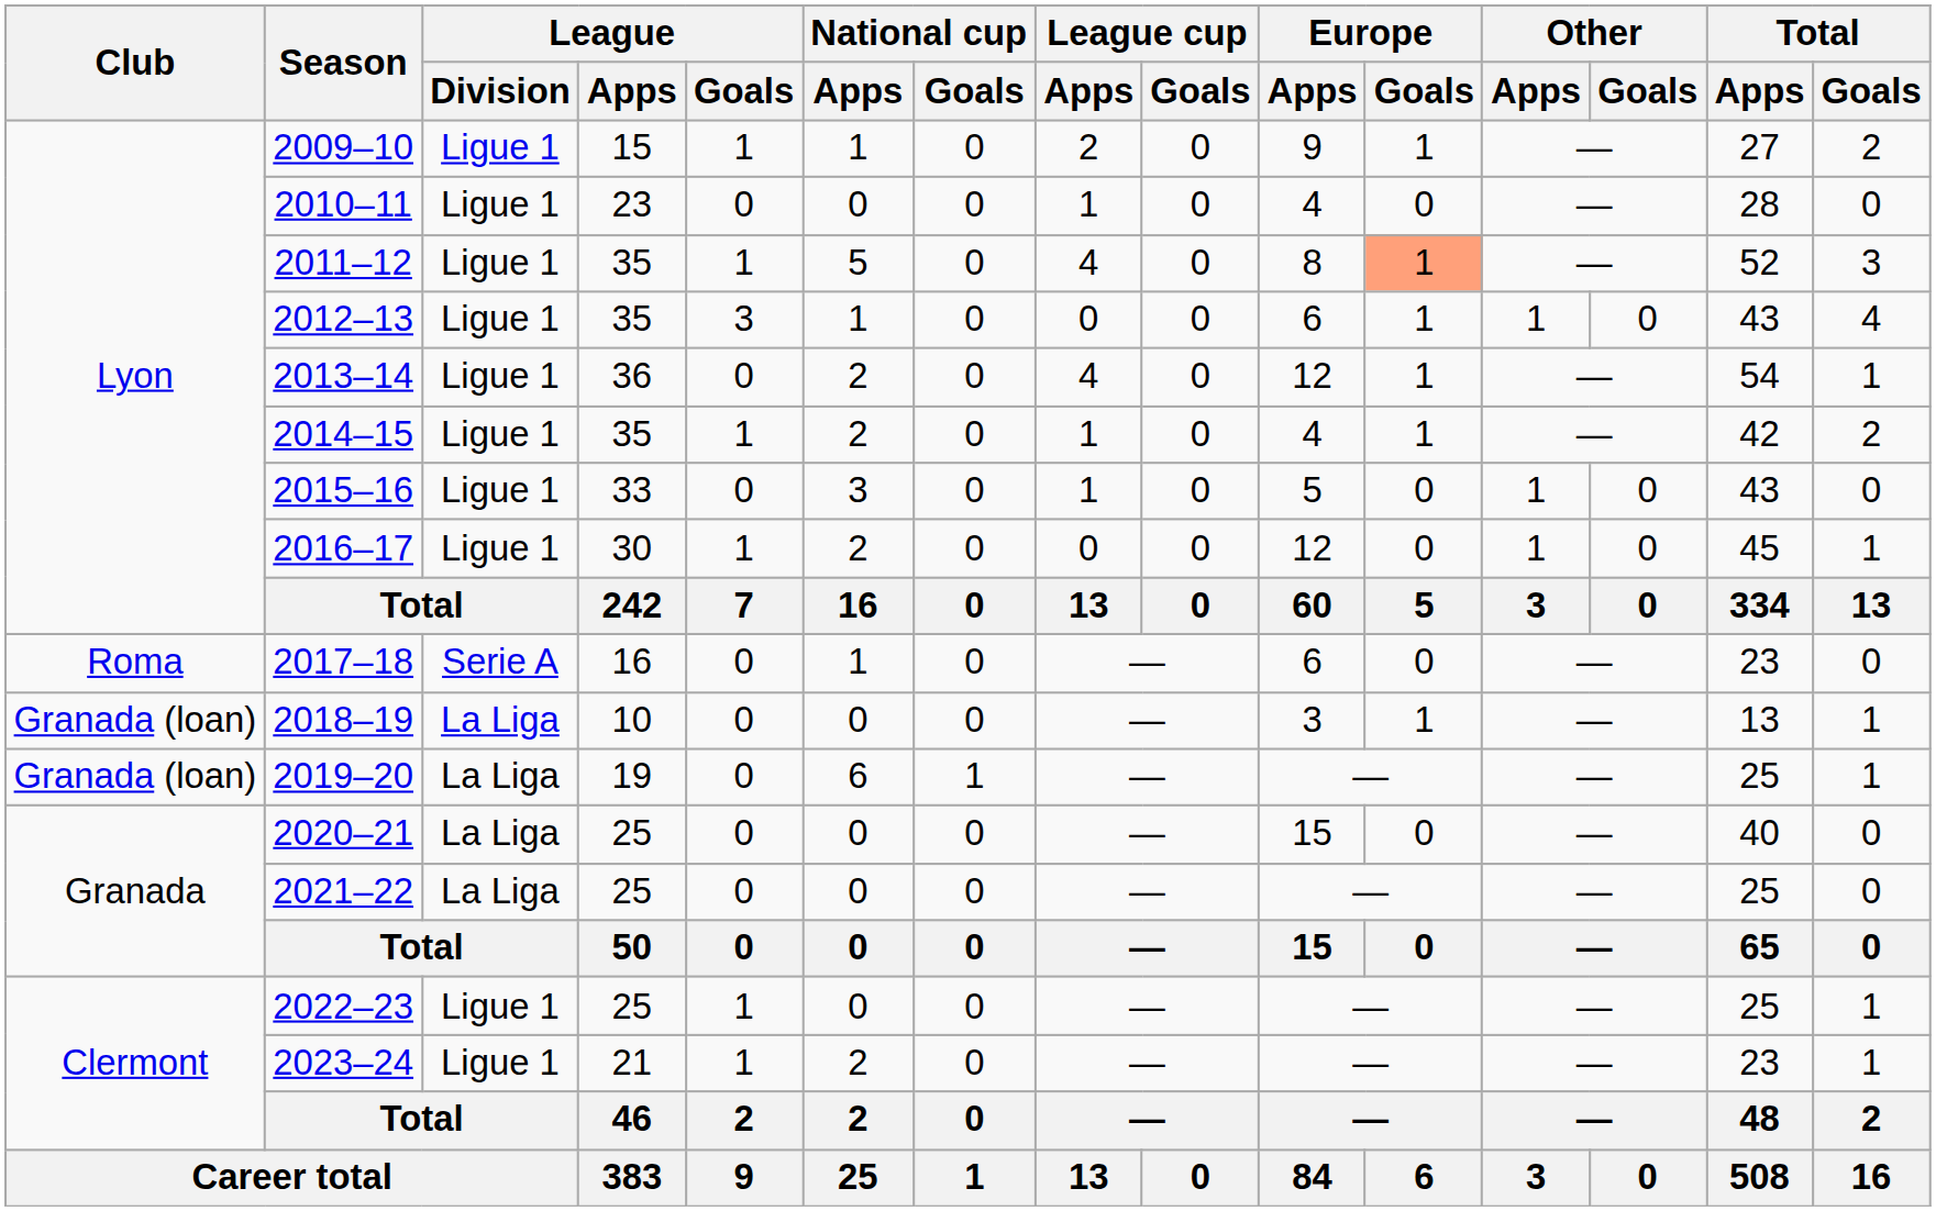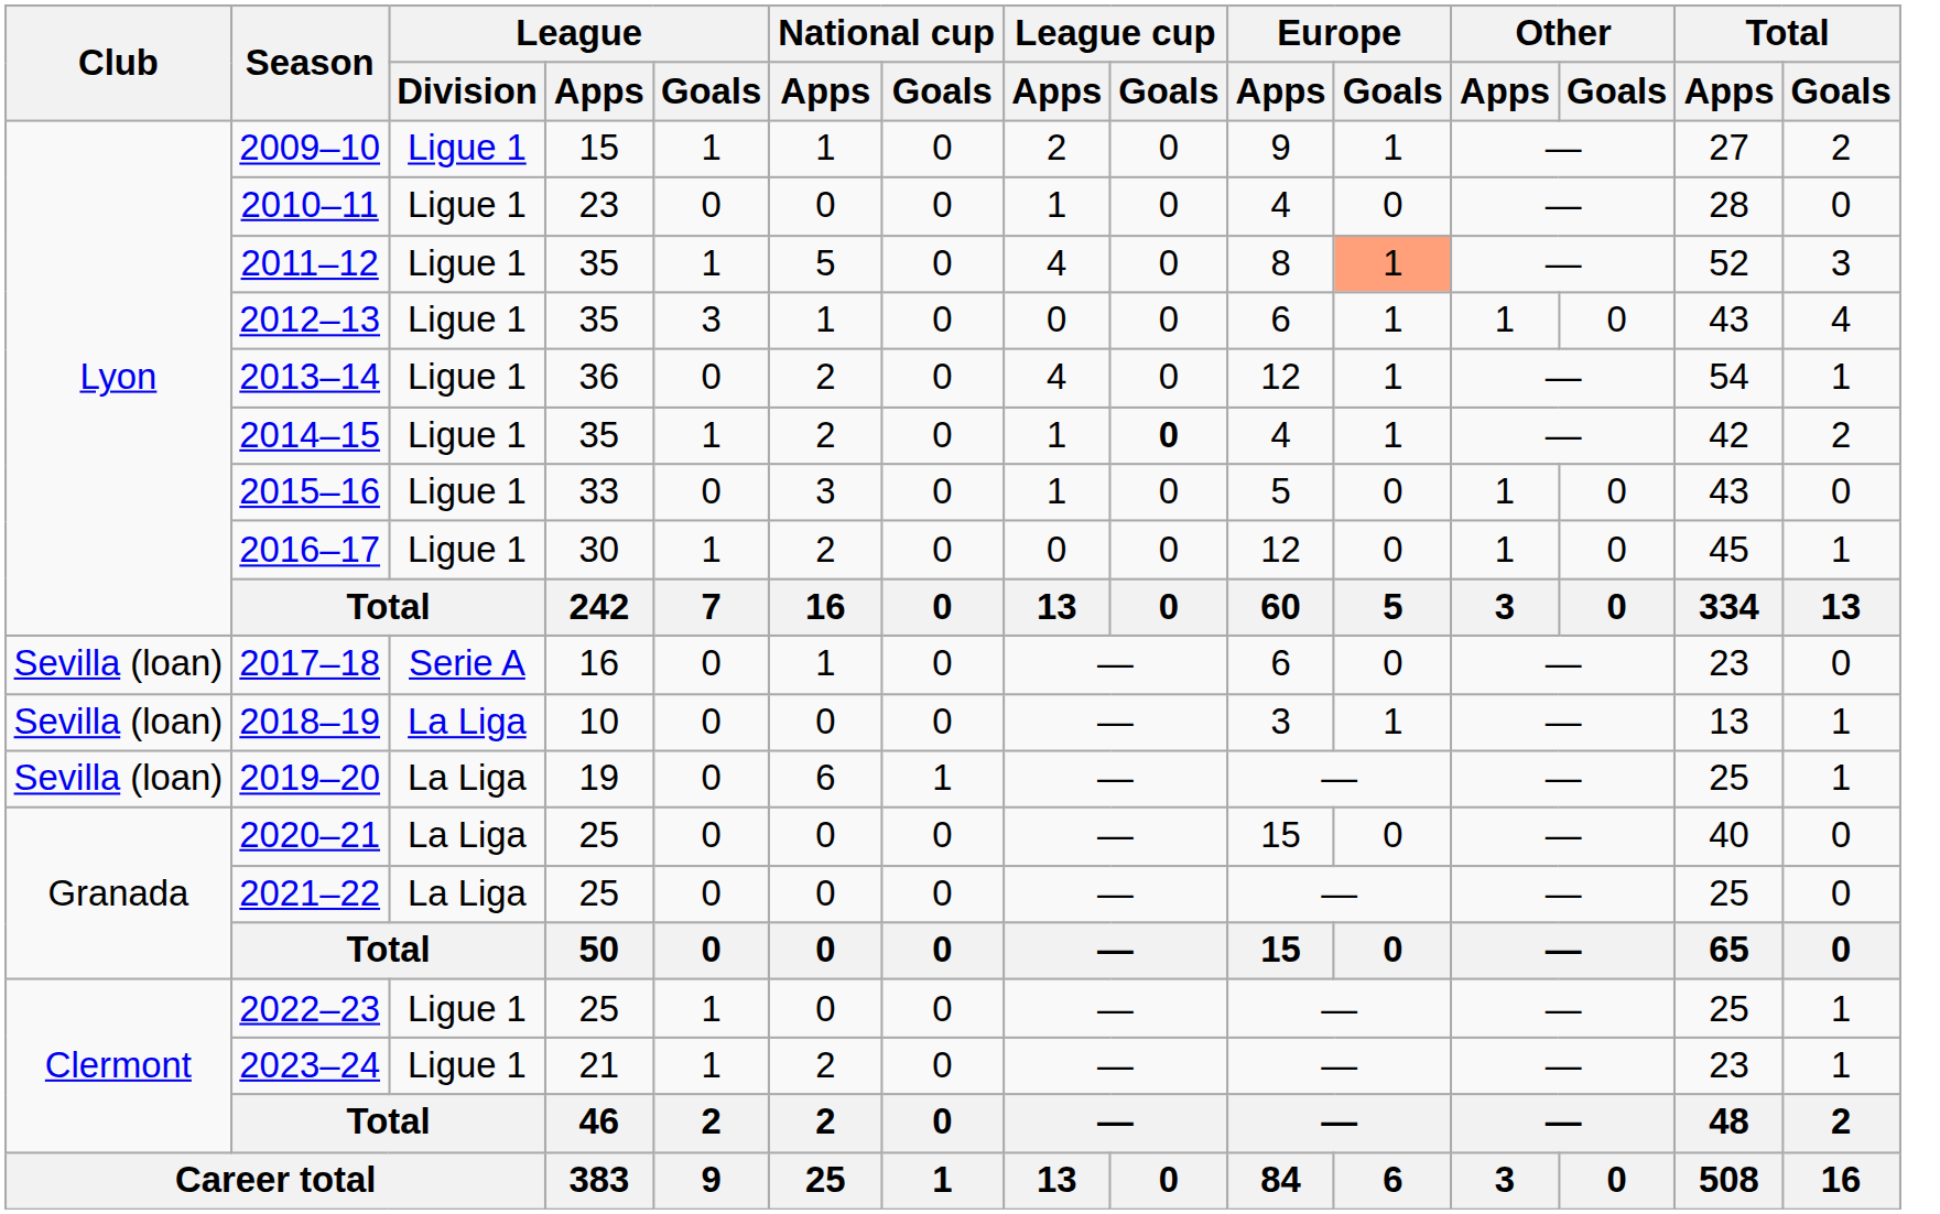 <table class="wikitable" style="text-align:center">
 <tr>
 <th rowspan="2">Club</th>
 <th rowspan="2">Season</th>
 <th colspan="3">League</th>
 <th colspan="2">National cup</th>
 <th colspan="2">League cup</th>
 <th colspan="2">Europe</th>
 <th colspan="2">Other</th>
 <th colspan="2">Total</th>
 </tr>
 <tr>
 <th>Division</th>
 <th>Apps</th>
 <th>Goals</th>
 <th>Apps</th>
 <th>Goals</th>
 <th>Apps</th>
 <th>Goals</th>
 <th>Apps</th>
 <th>Goals</th>
 <th>Apps</th>
 <th>Goals</th>
 <th>Apps</th>
 <th>Goals</th>
 </tr>
 <tr>
 <td rowspan="9"><a href='#'>Lyon</a></td>
 <td><a href='#'>2009–10</a></td>
 <td><a href='#'>Ligue 1</a></td>
 <td>15</td>
 <td>1</td>
 <td>1</td>
 <td>0</td>
 <td>2</td>
 <td>0</td>
 <td>9</td>
 <td>1</td>
 <td colspan="2">—</td>
 <td>27</td>
 <td>2</td>
 </tr>
 <tr>
 <td><a href='#'>2010–11</a></td>
 <td>Ligue 1</td>
 <td>23</td>
 <td>0</td>
 <td>0</td>
 <td>0</td>
 <td>1</td>
 <td>0</td>
 <td>4</td>
 <td>0</td>
 <td colspan="2">—</td>
 <td>28</td>
 <td>0</td>
 </tr>
 <tr>
 <td><a href='#'>2011–12</a></td>
 <td>Ligue 1</td>
 <td>35</td>
 <td>1</td>
 <td>5</td>
 <td>0</td>
 <td>4</td>
 <td>0</td>
 <td>8</td>
 <td style="background: lightsalmon;">1</td>
 <td colspan="2">—</td>
 <td>52</td>
 <td>3</td>
 </tr>
 <tr>
 <td><a href='#'>2012–13</a></td>
 <td>Ligue 1</td>
 <td>35</td>
 <td>3</td>
 <td>1</td>
 <td>0</td>
 <td>0</td>
 <td>0</td>
 <td>6</td>
 <td>1</td>
 <td>1</td>
 <td>0</td>
 <td>43</td>
 <td>4</td>
 </tr>
 <tr>
 <td><a href='#'>2013–14</a></td>
 <td>Ligue 1</td>
 <td>36</td>
 <td>0</td>
 <td>2</td>
 <td>0</td>
 <td>4</td>
 <td>0</td>
 <td>12</td>
 <td>1</td>
 <td colspan="2">—</td>
 <td>54</td>
 <td>1</td>
 </tr>
 <tr>
 <td><a href='#'>2014–15</a></td>
 <td>Ligue 1</td>
 <td>35</td>
 <td>1</td>
 <td>2</td>
 <td>0</td>
 <td>1</td>
-<td>0</td>
+<td><strong>0</strong></td>
 <td>4</td>
 <td>1</td>
 <td colspan="2">—</td>
 <td>42</td>
 <td>2</td>
 </tr>
 <tr>
 <td><a href='#'>2015–16</a></td>
 <td>Ligue 1</td>
 <td>33</td>
 <td>0</td>
 <td>3</td>
 <td>0</td>
 <td>1</td>
 <td>0</td>
 <td>5</td>
 <td>0</td>
 <td>1</td>
 <td>0</td>
 <td>43</td>
 <td>0</td>
 </tr>
 <tr>
 <td><a href='#'>2016–17</a></td>
 <td>Ligue 1</td>
 <td>30</td>
 <td>1</td>
 <td>2</td>
 <td>0</td>
 <td>0</td>
 <td>0</td>
 <td>12</td>
 <td>0</td>
 <td>1</td>
 <td>0</td>
 <td>45</td>
 <td>1</td>
 </tr>
 <tr>
 <th colspan="2">Total</th>
 <th>242</th>
 <th>7</th>
 <th>16</th>
 <th>0</th>
 <th>13</th>
 <th>0</th>
 <th>60</th>
 <th>5</th>
 <th>3</th>
 <th>0</th>
 <th>334</th>
 <th>13</th>
 </tr>
 <tr>
-<td><a href='#'>Roma</a></td>
+<td><a href='#'>Sevilla</a> (loan)</td>
 <td><a href='#'>2017–18</a></td>
 <td><a href='#'>Serie A</a></td>
 <td>16</td>
 <td>0</td>
 <td>1</td>
 <td>0</td>
 <td colspan="2">—</td>
 <td>6</td>
 <td>0</td>
 <td colspan="2">—</td>
 <td>23</td>
 <td>0</td>
 </tr>
 <tr>
-<td><a href='#'>Granada</a> (loan)</td>
+<td><a href='#'>Sevilla</a> (loan)</td>
 <td><a href='#'>2018–19</a></td>
 <td><a href='#'>La Liga</a></td>
 <td>10</td>
 <td>0</td>
 <td>0</td>
 <td>0</td>
 <td colspan="2">—</td>
 <td>3</td>
 <td>1</td>
 <td colspan="2">—</td>
 <td>13</td>
 <td>1</td>
 </tr>
 <tr>
-<td><a href='#'>Granada</a> (loan)</td>
+<td><a href='#'>Sevilla</a> (loan)</td>
 <td><a href='#'>2019–20</a></td>
 <td>La Liga</td>
 <td>19</td>
 <td>0</td>
 <td>6</td>
 <td>1</td>
 <td colspan="2">—</td>
 <td colspan="2">—</td>
 <td colspan="2">—</td>
 <td>25</td>
 <td>1</td>
 </tr>
 <tr>
 <td rowspan="3">Granada</td>
 <td><a href='#'>2020–21</a></td>
 <td>La Liga</td>
 <td>25</td>
 <td>0</td>
 <td>0</td>
 <td>0</td>
 <td colspan="2">—</td>
 <td>15</td>
 <td>0</td>
 <td colspan="2">—</td>
 <td>40</td>
 <td>0</td>
 </tr>
 <tr>
 <td><a href='#'>2021–22</a></td>
 <td>La Liga</td>
 <td>25</td>
 <td>0</td>
 <td>0</td>
 <td>0</td>
 <td colspan="2">—</td>
 <td colspan="2">—</td>
 <td colspan="2">—</td>
 <td>25</td>
 <td>0</td>
 </tr>
 <tr>
 <th colspan="2">Total</th>
 <th>50</th>
 <th>0</th>
 <th>0</th>
 <th>0</th>
 <th colspan="2">—</th>
 <th>15</th>
 <th>0</th>
 <th colspan="2">—</th>
 <th>65</th>
 <th>0</th>
 </tr>
 <tr>
 <td rowspan="3"><a href='#'>Clermont</a></td>
 <td><a href='#'>2022–23</a></td>
 <td>Ligue 1</td>
 <td>25</td>
 <td>1</td>
 <td>0</td>
 <td>0</td>
 <td colspan="2">—</td>
 <td colspan="2">—</td>
 <td colspan="2">—</td>
 <td>25</td>
 <td>1</td>
 </tr>
 <tr>
 <td><a href='#'>2023–24</a></td>
 <td>Ligue 1</td>
 <td>21</td>
 <td>1</td>
 <td>2</td>
 <td>0</td>
 <td colspan="2">—</td>
 <td colspan="2">—</td>
 <td colspan="2">—</td>
 <td>23</td>
 <td>1</td>
 </tr>
 <tr>
 <th colspan="2">Total</th>
 <th>46</th>
 <th>2</th>
 <th>2</th>
 <th>0</th>
 <th colspan="2">—</th>
 <th colspan="2">—</th>
 <th colspan="2">—</th>
 <th>48</th>
 <th>2</th>
 </tr>
 <tr>
 <th colspan="3">Career total</th>
 <th>383</th>
 <th>9</th>
 <th>25</th>
 <th>1</th>
 <th>13</th>
 <th>0</th>
 <th>84</th>
 <th>6</th>
 <th>3</th>
 <th>0</th>
 <th>508</th>
 <th>16</th>
 </tr>
 </table>
